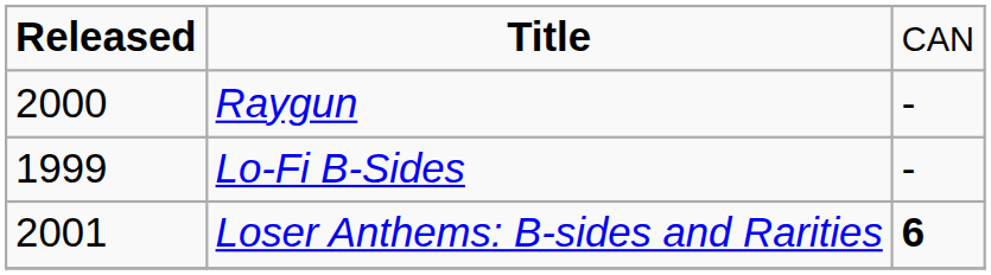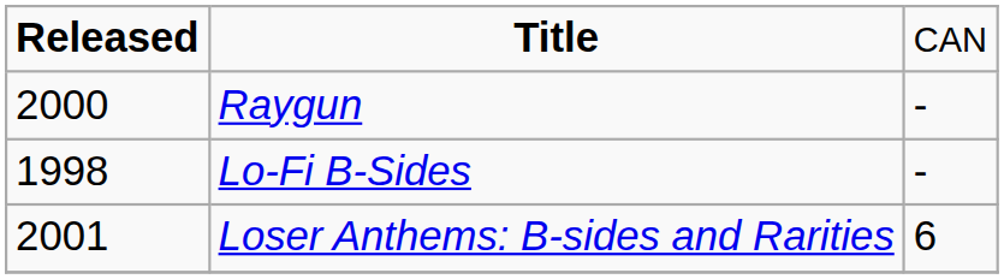 <table class="wikitable">
 <tr>
 <td align="center"><strong>Released</strong></td>
 <td align="center"><strong>Title</strong></td>
 <td align="center"><small>CAN</small></td>
 </tr>
 <tr>
 <td>2000</td>
 <td><em><a href='#'>Raygun</a></em></td>
 <td>-</td>
 </tr>
 <tr>
-<td>1999</td>
+<td>1998</td>
 <td><em><a href='#'>Lo-Fi B-Sides</a></em></td>
 <td>-</td>
 </tr>
 <tr>
 <td>2001</td>
 <td><em><a href='#'>Loser Anthems: B-sides and Rarities</a></em></td>
-<td><strong>6</strong></td>
+<td>6</td>
 </tr>
 <tr>
 </tr>
 </table>
